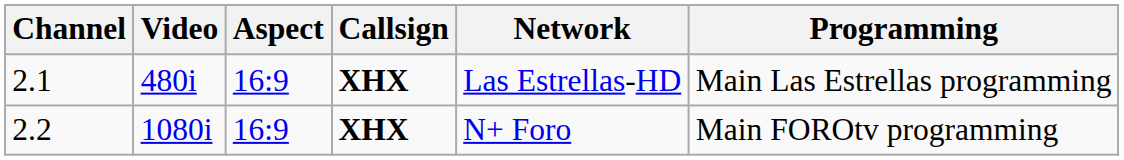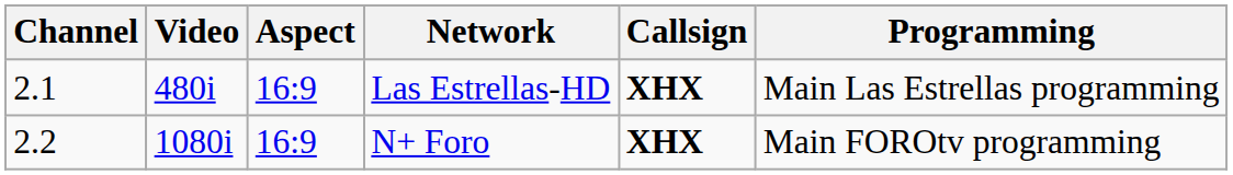 <table class="wikitable sortable">
 <tr>
 <th>Channel</th>
 <th>Video</th>
 <th>Aspect</th>
+<th>Network</th>
 <th>Callsign</th>
-<th>Network</th>
 <th>Programming</th>
 </tr>
 <tr>
 <td>2.1</td>
 <td><a href='#'>480i</a></td>
 <td><a href='#'>16:9</a></td>
+<td><a href='#'>Las Estrellas</a>-<a href='#'>HD</a></td>
 <td><strong>XHX</strong></td>
-<td><a href='#'>Las Estrellas</a>-<a href='#'>HD</a></td>
 <td>Main Las Estrellas programming</td>
 </tr>
 <tr>
 <td>2.2</td>
 <td><a href='#'>1080i</a></td>
 <td><a href='#'>16:9</a></td>
+<td><a href='#'>N+ Foro</a></td>
 <td><strong>XHX</strong></td>
-<td><a href='#'>N+ Foro</a></td>
 <td>Main FOROtv programming</td>
 </tr>
 </table>
